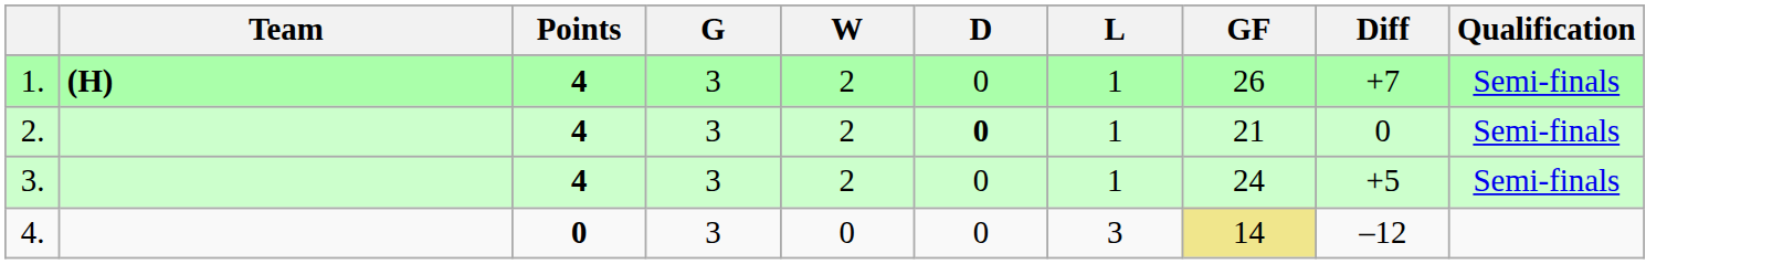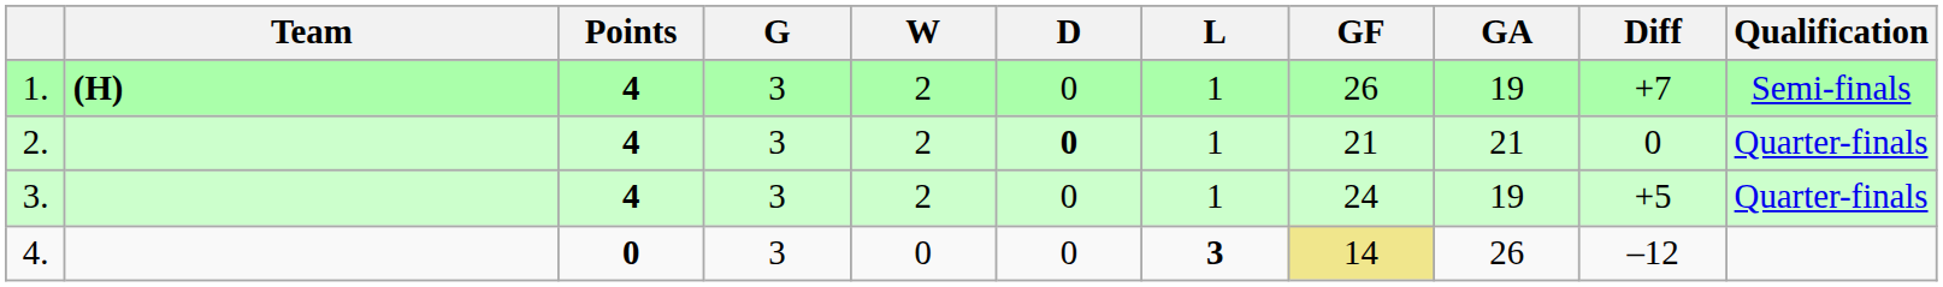 <table class=wikitable style="text-align:center">
 <tr bgcolor="#DCDCDC">
 <th width="20"></th>
 <th width="220">Team</th>
 <th width="60">Points</th>
 <th width="60">G</th>
 <th width="60">W</th>
 <th width="60">D</th>
 <th width="60">L</th>
 <th width="60">GF</th>
+<th width="60">GA</th>
 <th width="60">Diff</th>
 <th width="60">Qualification</th>
 </tr>
 <tr bgcolor=#AAFFAA>
 <td>1.</td>
 <td align=left> <strong>(H)</strong></td>
 <td><strong>4</strong></td>
 <td>3</td>
 <td>2</td>
 <td>0</td>
 <td>1</td>
 <td>26</td>
+<td>19</td>
 <td>+7</td>
 <td><a href='#'>Semi-finals</a></td>
 </tr>
 <tr bgcolor=#CCFFCC>
 <td>2.</td>
 <td align=left></td>
 <td><strong>4</strong></td>
 <td>3</td>
 <td>2</td>
 <td><strong>0</strong></td>
 <td>1</td>
 <td>21</td>
+<td>21</td>
 <td>0</td>
-<td><a href='#'>Semi-finals</a></td>
+<td><a href='#'>Quarter-finals</a></td>
 </tr>
 <tr bgcolor=#CCFFCC>
 <td>3.</td>
 <td align=left></td>
 <td><strong>4</strong></td>
 <td>3</td>
 <td>2</td>
 <td>0</td>
 <td>1</td>
 <td>24</td>
+<td>19</td>
 <td>+5</td>
-<td><a href='#'>Semi-finals</a></td>
+<td><a href='#'>Quarter-finals</a></td>
 </tr>
 <tr>
 <td>4.</td>
 <td align=left></td>
 <td><strong>0</strong></td>
 <td>3</td>
 <td>0</td>
 <td>0</td>
-<td>3</td>
+<td><strong>3</strong></td>
 <td style="background: khaki;">14</td>
+<td>26</td>
 <td>–12</td>
 <td></td>
 </tr>
 </table>
